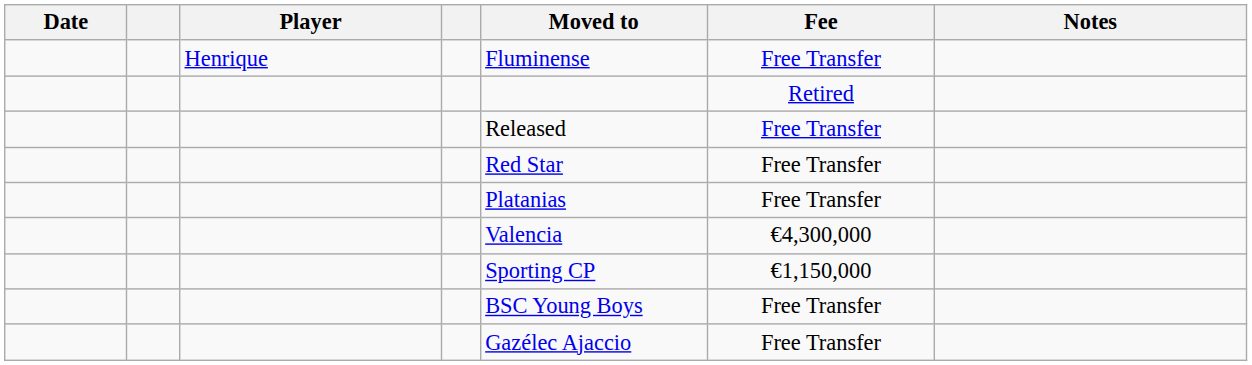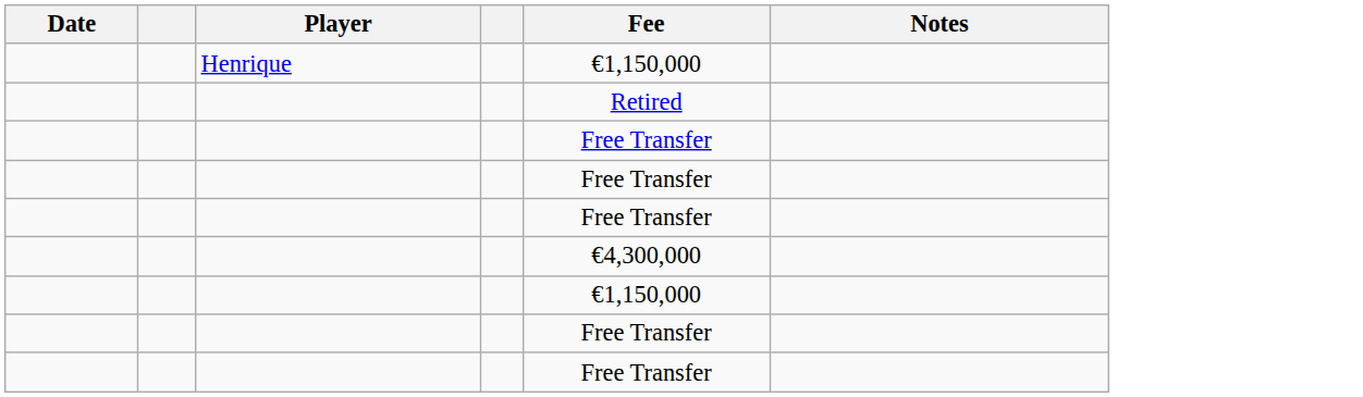 <table class="wikitable sortable">
 <tr>
 <th style="width:80px;">Date</th>
 <th style="width:30px;"></th>
 <th style="width:180px;">Player</th>
 <th style="width:20px;"></th>
-<th style="width:155px;">Moved to</th>
 <th style="width:155px;" class="unsortable">Fee</th>
 <th style="width:215px;" class="unsortable">Notes</th>
 </tr>
 <tr>
 <td></td>
 <td align=center></td>
 <td> <a href='#'>Henrique</a></td>
 <td></td>
-<td> <a href='#'>Fluminense</a></td>
-<td align=center><a href='#'>Free Transfer</a></td>
+<td align=center>€1,150,000</td>
 <td align=center></td>
 </tr>
 <tr>
 <td></td>
 <td align=center></td>
 <td> </td>
-<td></td>
 <td></td>
 <td align=center><a href='#'>Retired</a></td>
 <td align=center></td>
 </tr>
 <tr>
 <td></td>
 <td align=center></td>
 <td> </td>
 <td></td>
-<td>Released</td>
 <td align=center><a href='#'>Free Transfer</a></td>
 <td align=center></td>
 </tr>
 <tr>
 <td></td>
 <td align=center></td>
 <td> </td>
 <td></td>
-<td> <a href='#'>Red Star</a></td>
 <td align=center>Free Transfer</td>
 <td align=center></td>
 </tr>
 <tr>
 <td></td>
 <td align=center></td>
 <td> </td>
 <td></td>
-<td> <a href='#'>Platanias</a></td>
 <td align=center>Free Transfer</td>
 <td align=center></td>
 </tr>
 <tr>
 <td></td>
 <td align=center></td>
 <td> </td>
 <td></td>
-<td> <a href='#'>Valencia</a></td>
 <td align=center>€4,300,000</td>
 <td align=center></td>
 </tr>
 <tr>
 <td></td>
 <td align=center></td>
 <td> </td>
 <td></td>
-<td> <a href='#'>Sporting CP</a></td>
 <td align=center>€1,150,000</td>
 <td align=center></td>
 </tr>
 <tr>
 <td></td>
 <td align=center></td>
 <td> </td>
 <td></td>
-<td> <a href='#'>BSC Young Boys</a></td>
 <td align=center>Free Transfer</td>
 <td align=center></td>
 </tr>
 <tr>
 <td></td>
 <td align=center></td>
 <td> </td>
 <td></td>
-<td> <a href='#'>Gazélec Ajaccio</a></td>
 <td align=center>Free Transfer</td>
 <td align=center></td>
 </tr>
 </table>
